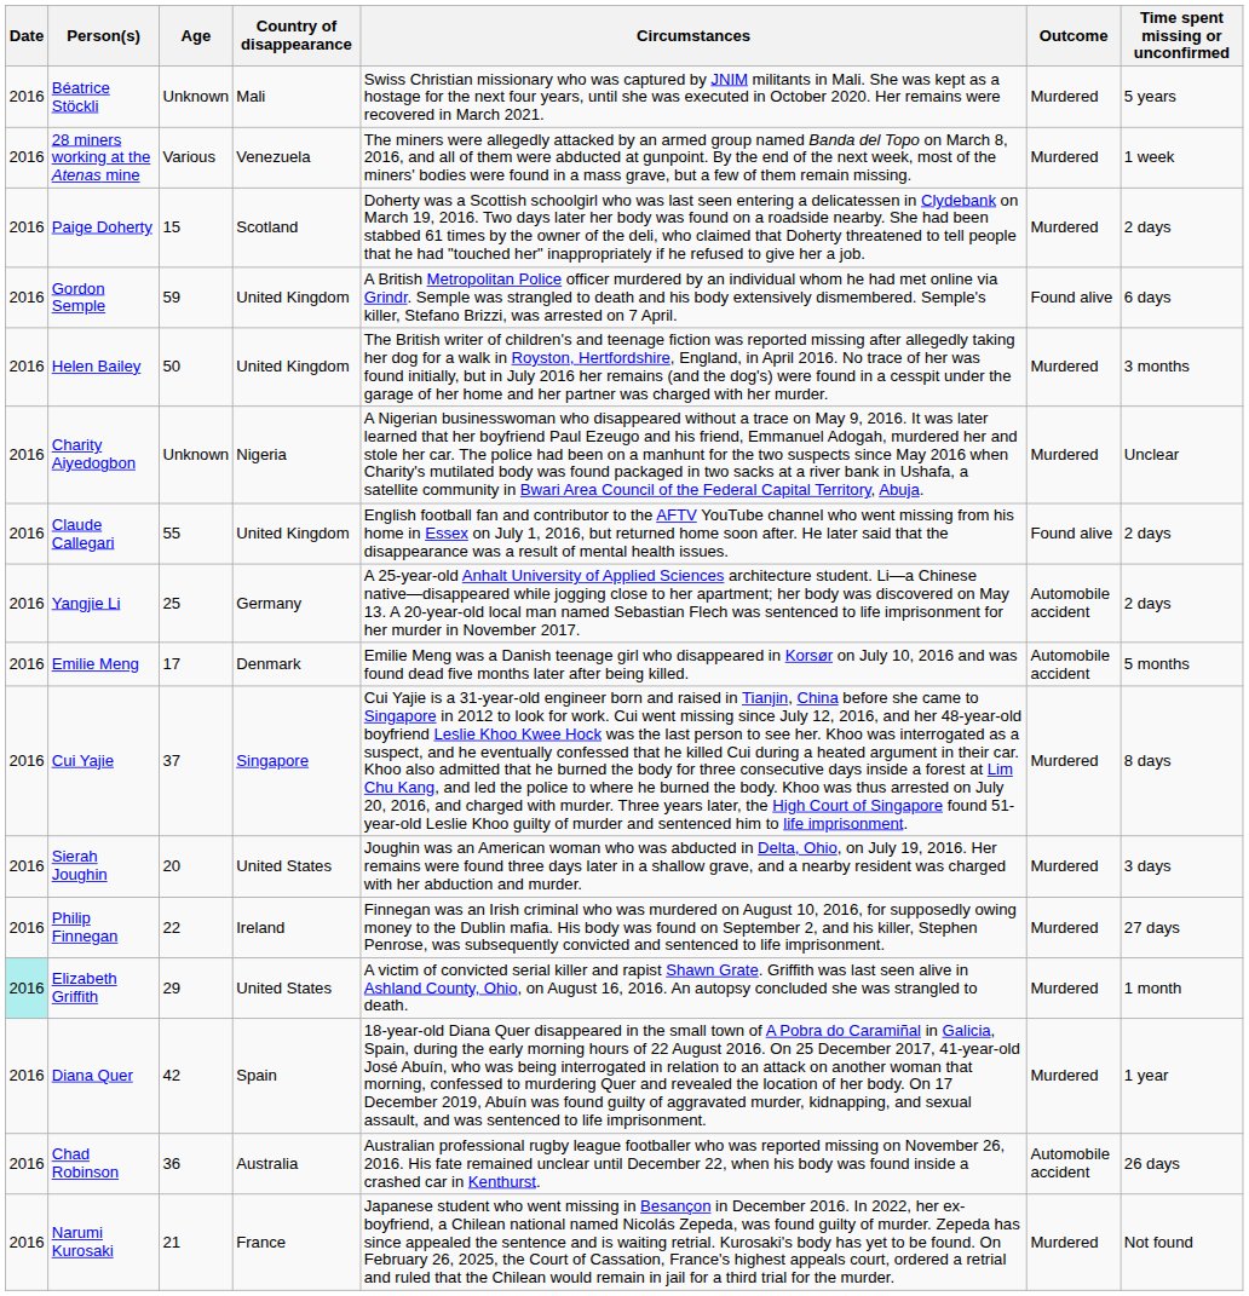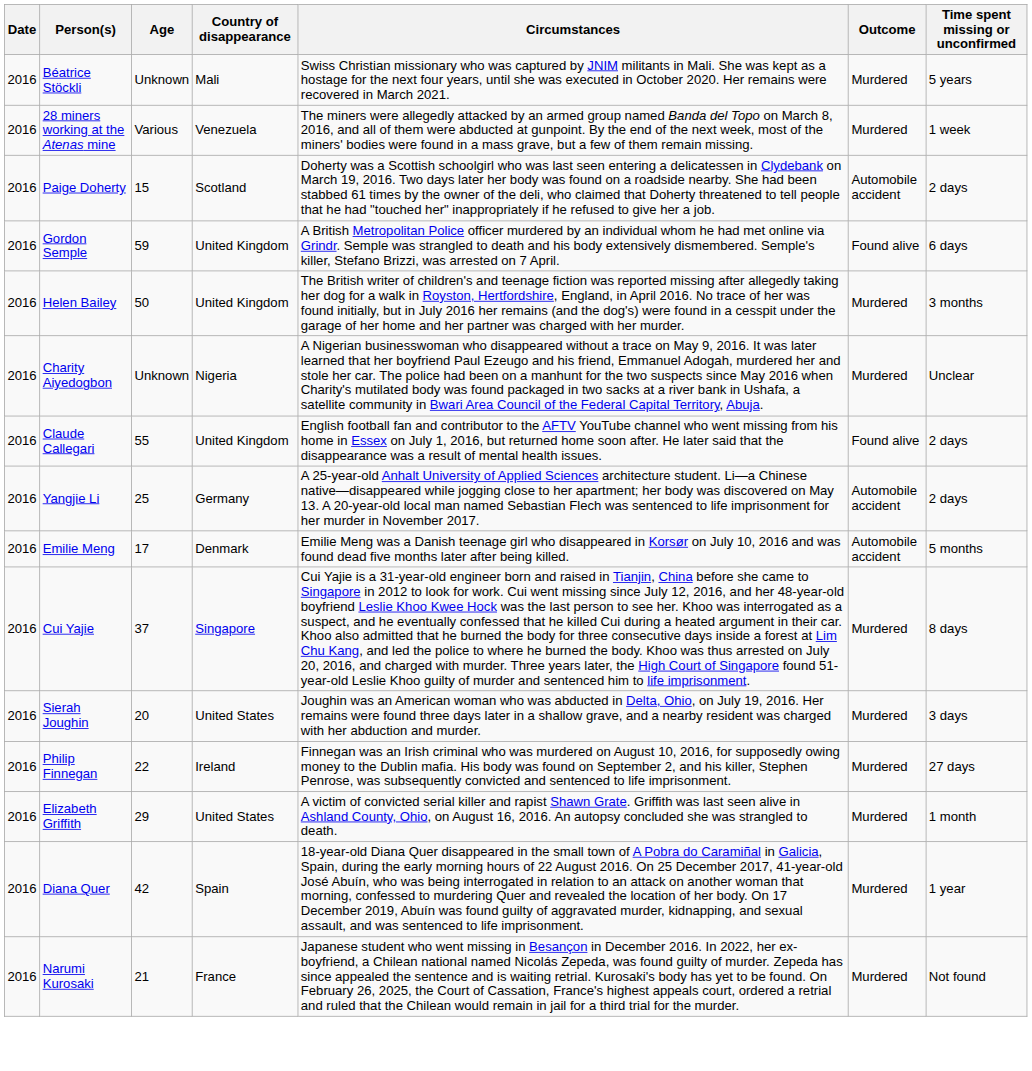 <table class="wikitable sortable zebra">
 <tr>
 <th data-sort-type="isoDate">Date</th>
 <th data-sort-type="text">Person(s)</th>
 <th data-sort-type="text">Age</th>
 <th>Country of disappearance</th>
 <th class="unsortable">Circumstances</th>
 <th data-sort-type="text">Outcome</th>
 <th>Time spent missing or unconfirmed</th>
 </tr>
 <tr>
 <td>2016</td>
 <td><a href='#'>Béatrice Stöckli</a></td>
 <td>Unknown</td>
 <td>Mali</td>
 <td>Swiss Christian missionary who was captured by <a href='#'>JNIM</a> militants in Mali. She was kept as a hostage for the next four years, until she was executed in October 2020. Her remains were recovered in March 2021.</td>
 <td>Murdered</td>
 <td>5 years</td>
 </tr>
 <tr>
 <td>2016</td>
 <td><a href='#'>28 miners working at the <em>Atenas</em> mine</a></td>
 <td>Various</td>
 <td>Venezuela</td>
 <td>The miners were allegedly attacked by an armed group named <em>Banda del Topo</em> on March 8, 2016, and all of them were abducted at gunpoint. By the end of the next week, most of the miners' bodies were found in a mass grave, but a few of them remain missing.</td>
 <td>Murdered</td>
 <td>1 week</td>
 </tr>
 <tr>
 <td>2016</td>
 <td><a href='#'>Paige Doherty</a></td>
 <td data-sort-value="015">15</td>
 <td>Scotland</td>
 <td>Doherty was a Scottish schoolgirl who was last seen entering a delicatessen in <a href='#'>Clydebank</a> on March 19, 2016. Two days later her body was found on a roadside nearby. She had been stabbed 61 times by the owner of the deli, who claimed that Doherty threatened to tell people that he had "touched her" inappropriately if he refused to give her a job.</td>
-<td>Murdered</td>
+<td>Automobile accident</td>
 <td>2 days</td>
 </tr>
 <tr>
 <td>2016</td>
 <td><a href='#'>Gordon Semple</a></td>
 <td>59</td>
 <td>United Kingdom</td>
 <td>A British <a href='#'>Metropolitan Police</a> officer murdered by an individual whom he had met online via <a href='#'>Grindr</a>. Semple was strangled to death and his body extensively dismembered. Semple's killer, Stefano Brizzi, was arrested on 7 April.</td>
 <td>Found alive</td>
 <td>6 days</td>
 </tr>
 <tr>
 <td data-sort-value="2016-04-01">2016</td>
 <td><a href='#'>Helen Bailey</a></td>
 <td data-sort-value="051">50</td>
 <td>United Kingdom</td>
 <td>The British writer of children's and teenage fiction was reported missing after allegedly taking her dog for a walk in <a href='#'>Royston, Hertfordshire</a>, England, in April 2016. No trace of her was found initially, but in July 2016 her remains (and the dog's) were found in a cesspit under the garage of her home and her partner was charged with her murder.</td>
 <td>Murdered</td>
 <td>3 months</td>
 </tr>
 <tr>
 <td data-sort-value="2016-05-09">2016</td>
 <td><a href='#'>Charity Aiyedogbon</a></td>
 <td>Unknown</td>
 <td>Nigeria</td>
 <td>A Nigerian businesswoman who disappeared without a trace on May 9, 2016. It was later learned that her boyfriend Paul Ezeugo and his friend, Emmanuel Adogah, murdered her and stole her car. The police had been on a manhunt for the two suspects since May 2016 when Charity's mutilated body was found packaged in two sacks at a river bank in Ushafa, a satellite community in <a href='#'>Bwari Area Council of the Federal Capital Territory</a>, <a href='#'>Abuja</a>.</td>
 <td>Murdered</td>
 <td>Unclear</td>
 </tr>
 <tr>
 <td>2016</td>
 <td><a href='#'>Claude Callegari</a></td>
 <td data-sort-value="053">55</td>
 <td>United Kingdom</td>
 <td>English football fan and contributor to the <a href='#'>AFTV</a> YouTube channel who went missing from his home in <a href='#'>Essex</a> on July 1, 2016, but returned home soon after. He later said that the disappearance was a result of mental health issues.</td>
 <td>Found alive</td>
 <td>2 days</td>
 </tr>
 <tr>
 <td data-sort-value="2016-05-11">2016</td>
 <td><a href='#'>Yangjie Li</a></td>
 <td data-sort-value="025">25</td>
 <td>Germany</td>
 <td>A 25-year-old <a href='#'>Anhalt University of Applied Sciences</a> architecture student. Li—a Chinese native—disappeared while jogging close to her apartment; her body was discovered on May 13. A 20-year-old local man named Sebastian Flech was sentenced to life imprisonment for her murder in November 2017.</td>
 <td>Automobile accident</td>
 <td data-sort-value="0002">2 days</td>
 </tr>
 <tr>
 <td>2016</td>
 <td><a href='#'>Emilie Meng</a></td>
 <td data-sort-value="017">17</td>
 <td>Denmark</td>
 <td>Emilie Meng was a Danish teenage girl who disappeared in <a href='#'>Korsør</a> on July 10, 2016 and was found dead five months later after being killed.</td>
 <td>Automobile accident</td>
 <td>5 months</td>
 </tr>
 <tr>
 <td>2016</td>
 <td><a href='#'>Cui Yajie</a></td>
 <td data-sort-value="031">37</td>
 <td><a href='#'>Singapore</a></td>
 <td>Cui Yajie is a 31-year-old engineer born and raised in <a href='#'>Tianjin</a>, <a href='#'>China</a> before she came to <a href='#'>Singapore</a> in 2012 to look for work. Cui went missing since July 12, 2016, and her 48-year-old boyfriend <a href='#'>Leslie Khoo Kwee Hock</a> was the last person to see her. Khoo was interrogated as a suspect, and he eventually confessed that he killed Cui during a heated argument in their car. Khoo also admitted that he burned the body for three consecutive days inside a forest at <a href='#'>Lim Chu Kang</a>, and led the police to where he burned the body. Khoo was thus arrested on July 20, 2016, and charged with murder. Three years later, the <a href='#'>High Court of Singapore</a> found 51-year-old Leslie Khoo guilty of murder and sentenced him to <a href='#'>life imprisonment</a>.</td>
 <td>Murdered</td>
 <td>8 days</td>
 </tr>
 <tr>
 <td>2016</td>
 <td><a href='#'>Sierah Joughin</a></td>
 <td data-sort-value="020">20</td>
 <td>United States</td>
 <td>Joughin was an American woman who was abducted in <a href='#'>Delta, Ohio</a>, on July 19, 2016. Her remains were found three days later in a shallow grave, and a nearby resident was charged with her abduction and murder.</td>
 <td>Murdered</td>
 <td>3 days</td>
 </tr>
 <tr>
 <td>2016</td>
 <td><a href='#'>Philip Finnegan</a></td>
 <td data-sort-value="024">22</td>
 <td>Ireland</td>
 <td>Finnegan was an Irish criminal who was murdered on August 10, 2016, for supposedly owing money to the Dublin mafia. His body was found on September 2, and his killer, Stephen Penrose, was subsequently convicted and sentenced to life imprisonment.</td>
 <td>Murdered</td>
 <td>27 days</td>
 </tr>
 <tr>
-<td data-sort-value="2016-08-16" style="background: paleturquoise;">2016</td>
+<td data-sort-value="2016-08-16">2016</td>
 <td><a href='#'>Elizabeth Griffith</a></td>
 <td data-sort-value="029">29</td>
 <td>United States</td>
 <td>A victim of convicted serial killer and rapist <a href='#'>Shawn Grate</a>. Griffith was last seen alive in <a href='#'>Ashland County, Ohio</a>, on August 16, 2016. An autopsy concluded she was strangled to death.</td>
 <td>Murdered</td>
 <td>1 month</td>
 </tr>
 <tr>
 <td data-sort-value="2016-08-22">2016</td>
 <td><a href='#'>Diana Quer</a></td>
 <td data-sort-value="018">42</td>
 <td>Spain</td>
 <td>18-year-old Diana Quer disappeared in the small town of <a href='#'>A Pobra do Caramiñal</a> in <a href='#'>Galicia</a>, Spain, during the early morning hours of 22 August 2016. On 25 December 2017, 41-year-old José Abuín, who was being interrogated in relation to an attack on another woman that morning, confessed to murdering Quer and revealed the location of her body. On 17 December 2019, Abuín was found guilty of aggravated murder, kidnapping, and sexual assault, and was sentenced to life imprisonment.</td>
 <td>Murdered</td>
 <td data-sort-value="0490">1 year</td>
 </tr>
 <tr>
 <td>2016</td>
-<td><a href='#'>Chad Robinson</a></td>
-<td data-sort-value="036">36</td>
-<td>Australia</td>
-<td>Australian professional rugby league footballer who was reported missing on November 26, 2016. His fate remained unclear until December 22, when his body was found inside a crashed car in <a href='#'>Kenthurst</a>.</td>
-<td>Automobile accident</td>
-<td>26 days</td>
-</tr>
-<tr>
-<td>2016</td>
 <td><a href='#'>Narumi Kurosaki</a></td>
 <td data-sort-value="021">21</td>
 <td>France</td>
 <td>Japanese student who went missing in <a href='#'>Besançon</a> in December 2016. In 2022, her ex-boyfriend, a Chilean national named Nicolás Zepeda, was found guilty of murder. Zepeda has since appealed the sentence and is waiting retrial. Kurosaki's body has yet to be found. On February 26, 2025, the Court of Cassation, France's highest appeals court, ordered a retrial and ruled that the Chilean would remain in jail for a third trial for the murder.</td>
 <td>Murdered</td>
 <td>Not found</td>
 </tr>
 </table>
